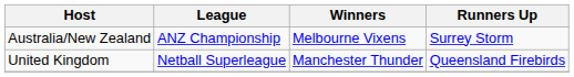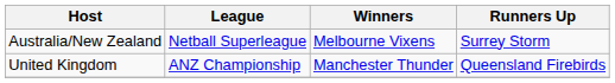 <table class="wikitable collapsible">
 <tr>
 <th>Host</th>
 <th>League</th>
 <th>Winners</th>
 <th>Runners Up</th>
 </tr>
 <tr>
 <td>Australia/New Zealand</td>
-<td><a href='#'>ANZ Championship</a></td>
+<td><a href='#'>Netball Superleague</a></td>
 <td><a href='#'>Melbourne Vixens</a></td>
 <td><a href='#'>Surrey Storm</a></td>
 </tr>
 <tr>
 <td>United Kingdom</td>
-<td><a href='#'>Netball Superleague</a></td>
+<td><a href='#'>ANZ Championship</a></td>
 <td><a href='#'>Manchester Thunder</a></td>
 <td><a href='#'>Queensland Firebirds</a></td>
 </tr>
 <tr>
 </tr>
 </table>
